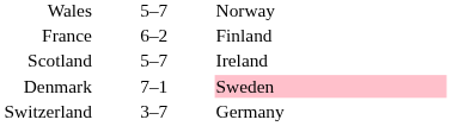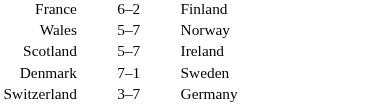 <table style="text-align:center">
 <tr>
 <th width=200></th>
 <th width=100></th>
 <th width=200></th>
 </tr>
 <tr>
+<td align=right>France </td>
+<td>6–2</td>
+<td align=left> Finland</td>
+</tr>
+<tr>
 <td align=right>Wales </td>
 <td>5–7</td>
 <td align=left> Norway</td>
-</tr>
-<tr>
-<td align=right>France </td>
-<td>6–2</td>
-<td align=left> Finland</td>
 </tr>
 <tr>
 <td align=right>Scotland </td>
 <td>5–7</td>
 <td align=left> Ireland</td>
 </tr>
 <tr>
 <td align=right>Denmark </td>
 <td>7–1</td>
-<td align=left style="background: pink;"> Sweden</td>
+<td align=left> Sweden</td>
 </tr>
 <tr>
 <td align=right>Switzerland </td>
 <td>3–7</td>
 <td align=left> Germany</td>
 </tr>
 </table>
